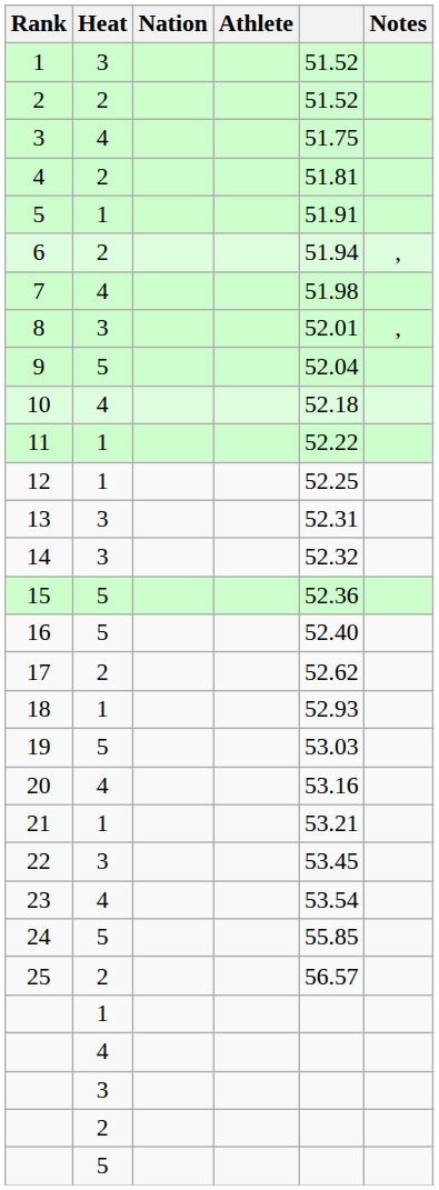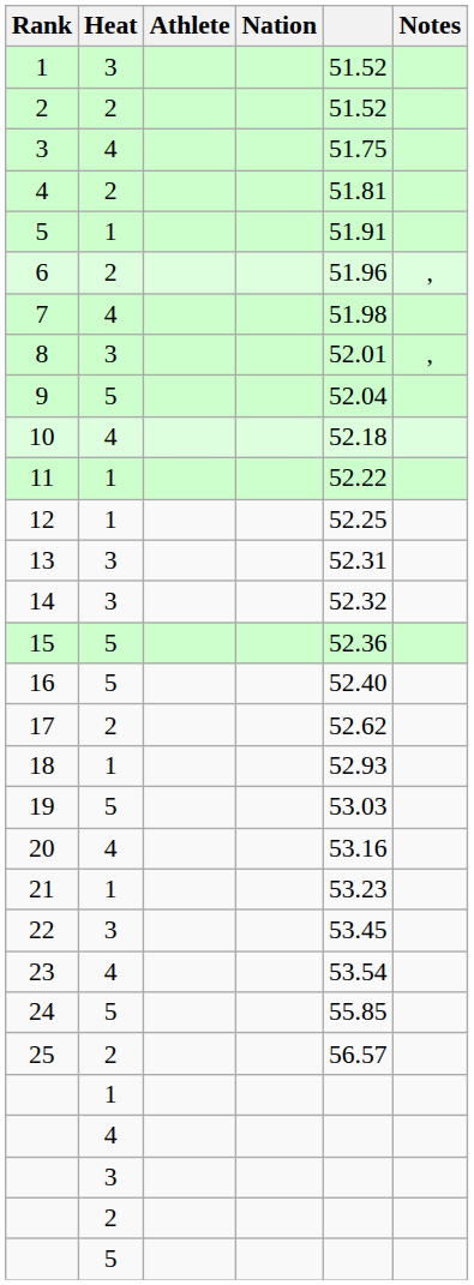 <table class="wikitable sortable" style="text-align:center">
 <tr>
 <th scope="col">Rank</th>
 <th scope="col">Heat</th>
+<th scope="col">Athlete</th>
 <th scope="col">Nation</th>
-<th scope="col">Athlete</th>
 <th scope="col"></th>
 <th scope="col">Notes</th>
 </tr>
 <tr bgcolor=ccffcc>
 <td>1</td>
 <td>3</td>
 <td style="text-align:left"></td>
 <td style="text-align:left"></td>
 <td>51.52</td>
 <td></td>
 </tr>
 <tr bgcolor=ccffcc>
 <td>2</td>
 <td>2</td>
 <td style="text-align:left"></td>
 <td style="text-align:left"></td>
 <td>51.52</td>
 <td></td>
 </tr>
 <tr bgcolor=ccffcc>
 <td>3</td>
 <td>4</td>
 <td style="text-align:left"></td>
 <td style="text-align:left"></td>
 <td>51.75</td>
 <td></td>
 </tr>
 <tr bgcolor=ccffcc>
 <td>4</td>
 <td>2</td>
 <td style="text-align:left"></td>
 <td style="text-align:left"></td>
 <td>51.81</td>
 <td></td>
 </tr>
 <tr bgcolor=ccffcc>
 <td>5</td>
 <td>1</td>
 <td style="text-align:left"></td>
 <td style="text-align:left"></td>
 <td>51.91</td>
 <td></td>
 </tr>
 <tr bgcolor=ddffdd>
 <td>6</td>
 <td>2</td>
 <td style="text-align:left"></td>
 <td style="text-align:left"></td>
-<td>51.94</td>
+<td>51.96</td>
 <td>, </td>
 </tr>
 <tr bgcolor=ccffcc>
 <td>7</td>
 <td>4</td>
 <td style="text-align:left"></td>
 <td style="text-align:left"></td>
 <td>51.98</td>
 <td></td>
 </tr>
 <tr bgcolor=ccffcc>
 <td>8</td>
 <td>3</td>
 <td style="text-align:left"></td>
 <td style="text-align:left"></td>
 <td>52.01</td>
 <td>, </td>
 </tr>
 <tr bgcolor=ccffcc>
 <td>9</td>
 <td>5</td>
 <td style="text-align:left"></td>
 <td style="text-align:left"></td>
 <td>52.04</td>
 <td></td>
 </tr>
 <tr bgcolor=ddffdd>
 <td>10</td>
 <td>4</td>
 <td style="text-align:left"></td>
 <td style="text-align:left"></td>
 <td>52.18</td>
 <td></td>
 </tr>
 <tr bgcolor=ccffcc>
 <td>11</td>
 <td>1</td>
 <td style="text-align:left"></td>
 <td style="text-align:left"></td>
 <td>52.22</td>
 <td></td>
 </tr>
 <tr>
 <td>12</td>
 <td>1</td>
 <td style="text-align:left"></td>
 <td style="text-align:left"></td>
 <td>52.25</td>
 <td></td>
 </tr>
 <tr>
 <td>13</td>
 <td>3</td>
 <td style="text-align:left"></td>
 <td style="text-align:left"></td>
 <td>52.31</td>
 <td></td>
 </tr>
 <tr>
 <td>14</td>
 <td>3</td>
 <td style="text-align:left"></td>
 <td style="text-align:left"></td>
 <td>52.32</td>
 <td></td>
 </tr>
 <tr bgcolor=ccffcc>
 <td>15</td>
 <td>5</td>
 <td style="text-align:left"></td>
 <td style="text-align:left"></td>
 <td>52.36</td>
 <td></td>
 </tr>
 <tr>
 <td>16</td>
 <td>5</td>
 <td style="text-align:left"></td>
 <td style="text-align:left"></td>
 <td>52.40</td>
 <td></td>
 </tr>
 <tr>
 <td>17</td>
 <td>2</td>
 <td style="text-align:left"></td>
 <td style="text-align:left"></td>
 <td>52.62</td>
 <td></td>
 </tr>
 <tr>
 <td>18</td>
 <td>1</td>
 <td style="text-align:left"></td>
 <td style="text-align:left"></td>
 <td>52.93</td>
 <td></td>
 </tr>
 <tr>
 <td>19</td>
 <td>5</td>
 <td style="text-align:left"></td>
 <td style="text-align:left"></td>
 <td>53.03</td>
 <td></td>
 </tr>
 <tr>
 <td>20</td>
 <td>4</td>
 <td style="text-align:left"></td>
 <td style="text-align:left"></td>
 <td>53.16</td>
 <td></td>
 </tr>
 <tr>
 <td>21</td>
 <td>1</td>
 <td style="text-align:left"></td>
 <td style="text-align:left"></td>
-<td>53.21</td>
+<td>53.23</td>
 <td></td>
 </tr>
 <tr>
 <td>22</td>
 <td>3</td>
 <td style="text-align:left"></td>
 <td style="text-align:left"></td>
 <td>53.45</td>
 <td></td>
 </tr>
 <tr>
 <td>23</td>
 <td>4</td>
 <td style="text-align:left"></td>
 <td style="text-align:left"></td>
 <td>53.54</td>
 <td></td>
 </tr>
 <tr>
 <td>24</td>
 <td>5</td>
 <td style="text-align:left"></td>
 <td style="text-align:left"></td>
 <td>55.85</td>
 <td></td>
 </tr>
 <tr>
 <td>25</td>
 <td>2</td>
 <td style="text-align:left"></td>
 <td style="text-align:left"></td>
 <td>56.57</td>
 <td></td>
 </tr>
 <tr>
 <td></td>
 <td>1</td>
 <td style="text-align:left"></td>
 <td style="text-align:left"></td>
 <td></td>
 <td></td>
 </tr>
 <tr>
 <td></td>
 <td>4</td>
 <td style="text-align:left"></td>
 <td style="text-align:left"></td>
 <td></td>
 <td></td>
 </tr>
 <tr>
 <td></td>
 <td>3</td>
 <td style="text-align:left"></td>
 <td style="text-align:left"></td>
 <td></td>
 <td></td>
 </tr>
 <tr>
 <td></td>
 <td>2</td>
 <td style="text-align:left"></td>
 <td style="text-align:left"></td>
 <td></td>
 <td></td>
 </tr>
 <tr>
 <td></td>
 <td>5</td>
 <td style="text-align:left"></td>
 <td style="text-align:left"></td>
 <td></td>
 <td></td>
 </tr>
 </table>
